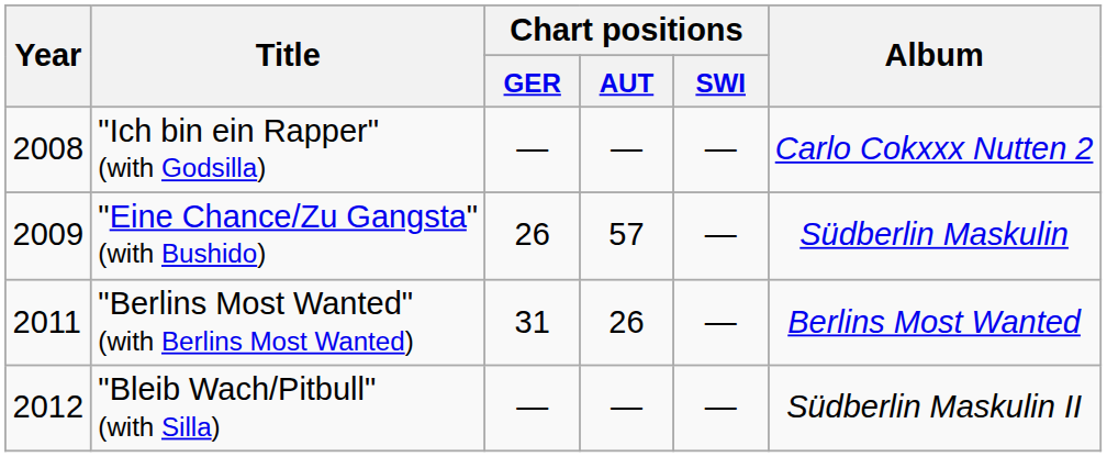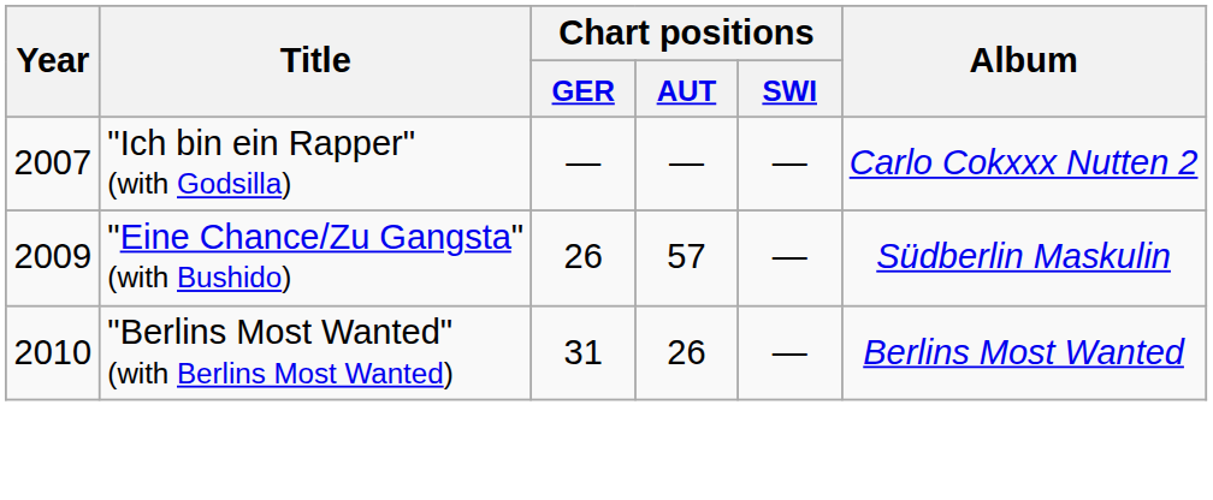 <table class="wikitable">
 <tr>
 <th rowspan="2">Year</th>
 <th rowspan="2">Title</th>
 <th colspan="3">Chart positions</th>
 <th rowspan="2">Album</th>
 </tr>
 <tr>
 <th style="width:40px;"><small><a href='#'>GER</a></small></th>
 <th style="width:40px;"><small><a href='#'>AUT</a></small><br></th>
 <th style="width:40px;"><small><a href='#'>SWI</a></small><br></th>
 </tr>
 <tr>
-<td>2008</td>
+<td>2007</td>
 <td>"Ich bin ein Rapper"<br><small>(with <a href='#'>Godsilla</a>)</small></td>
 <td style="text-align:center;">—</td>
 <td style="text-align:center;">—</td>
 <td style="text-align:center;">—</td>
 <td style="text-align:center;"><em><a href='#'>Carlo Cokxxx Nutten 2</a></em></td>
 </tr>
 <tr>
 <td>2009</td>
 <td>"<a href='#'>Eine Chance/Zu Gangsta</a>"<br><small>(with <a href='#'>Bushido</a>)</small></td>
 <td style="text-align:center;">26</td>
 <td style="text-align:center;">57</td>
 <td style="text-align:center;">—</td>
 <td style="text-align:center;"><em><a href='#'>Südberlin Maskulin</a></em></td>
 </tr>
 <tr>
-<td>2011</td>
+<td>2010</td>
 <td>"Berlins Most Wanted"<br><small>(with <a href='#'>Berlins Most Wanted</a>)</small></td>
 <td style="text-align:center;">31</td>
 <td style="text-align:center;">26</td>
 <td style="text-align:center;">—</td>
 <td style="text-align:center;"><em><a href='#'>Berlins Most Wanted</a></em></td>
 </tr>
-<tr>
-<td>2012</td>
-<td>"Bleib Wach/Pitbull"<br><small>(with <a href='#'>Silla</a>)</small></td>
-<td style="text-align:center;">—</td>
-<td style="text-align:center;">—</td>
-<td style="text-align:center;">—</td>
-<td style="text-align:center;"><em>Südberlin Maskulin II</em></td>
-</tr>
 </table>
